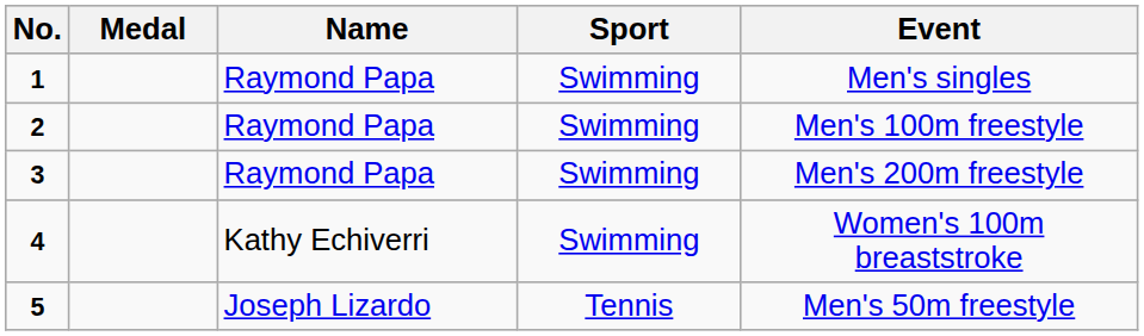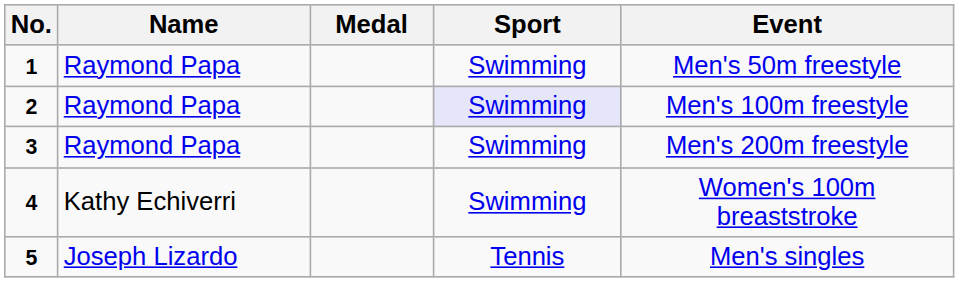 <table class="wikitable" style="font-size:100%; text-align:center;">
 <tr>
 <th width="10">No.</th>
+<th width="150">Name</th>
 <th width="70">Medal</th>
-<th width="150">Name</th>
 <th width="110">Sport</th>
 <th width="200">Event</th>
 </tr>
 <tr>
 <td><small><strong>1</strong></small></td>
+<td align=left><a href='#'>Raymond Papa</a></td>
 <td></td>
-<td align=left><a href='#'>Raymond Papa</a></td>
 <td> <a href='#'>Swimming</a></td>
-<td><a href='#'>Men's singles</a></td>
+<td><a href='#'>Men's 50m freestyle</a></td>
 </tr>
 <tr>
 <td><small><strong>2</strong></small></td>
+<td align=left><a href='#'>Raymond Papa</a></td>
 <td></td>
-<td align=left><a href='#'>Raymond Papa</a></td>
-<td> <a href='#'>Swimming</a></td>
+<td style="background: lavender;"> <a href='#'>Swimming</a></td>
 <td><a href='#'>Men's 100m freestyle</a></td>
 </tr>
 <tr>
 <td><small><strong>3</strong></small></td>
+<td align=left><a href='#'>Raymond Papa</a></td>
 <td></td>
-<td align=left><a href='#'>Raymond Papa</a></td>
 <td> <a href='#'>Swimming</a></td>
 <td><a href='#'>Men's 200m freestyle</a></td>
 </tr>
 <tr>
 <td><small><strong>4</strong></small></td>
+<td align=left>Kathy Echiverri</td>
 <td></td>
-<td align=left>Kathy Echiverri</td>
 <td> <a href='#'>Swimming</a></td>
 <td><a href='#'>Women's 100m breaststroke</a></td>
 </tr>
 <tr>
 <td><small><strong>5</strong></small></td>
+<td align=left><a href='#'>Joseph Lizardo</a></td>
 <td></td>
-<td align=left><a href='#'>Joseph Lizardo</a></td>
 <td> <a href='#'>Tennis</a></td>
-<td><a href='#'>Men's 50m freestyle</a></td>
+<td><a href='#'>Men's singles</a></td>
 </tr>
 </table>
